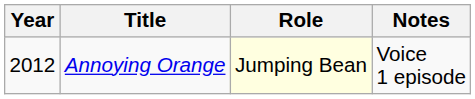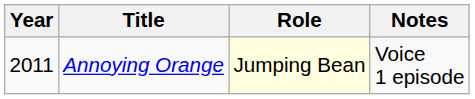 <table class = "wikitable sortable">
 <tr>
 <th>Year</th>
 <th>Title</th>
 <th>Role</th>
 <th class = "unsortable">Notes</th>
 </tr>
 <tr>
-<td>2012</td>
+<td>2011</td>
 <td><em><a href='#'>Annoying Orange</a></em></td>
 <td style="background: lightyellow;">Jumping Bean</td>
 <td>Voice<br>1 episode</td>
 </tr>
 </table>
